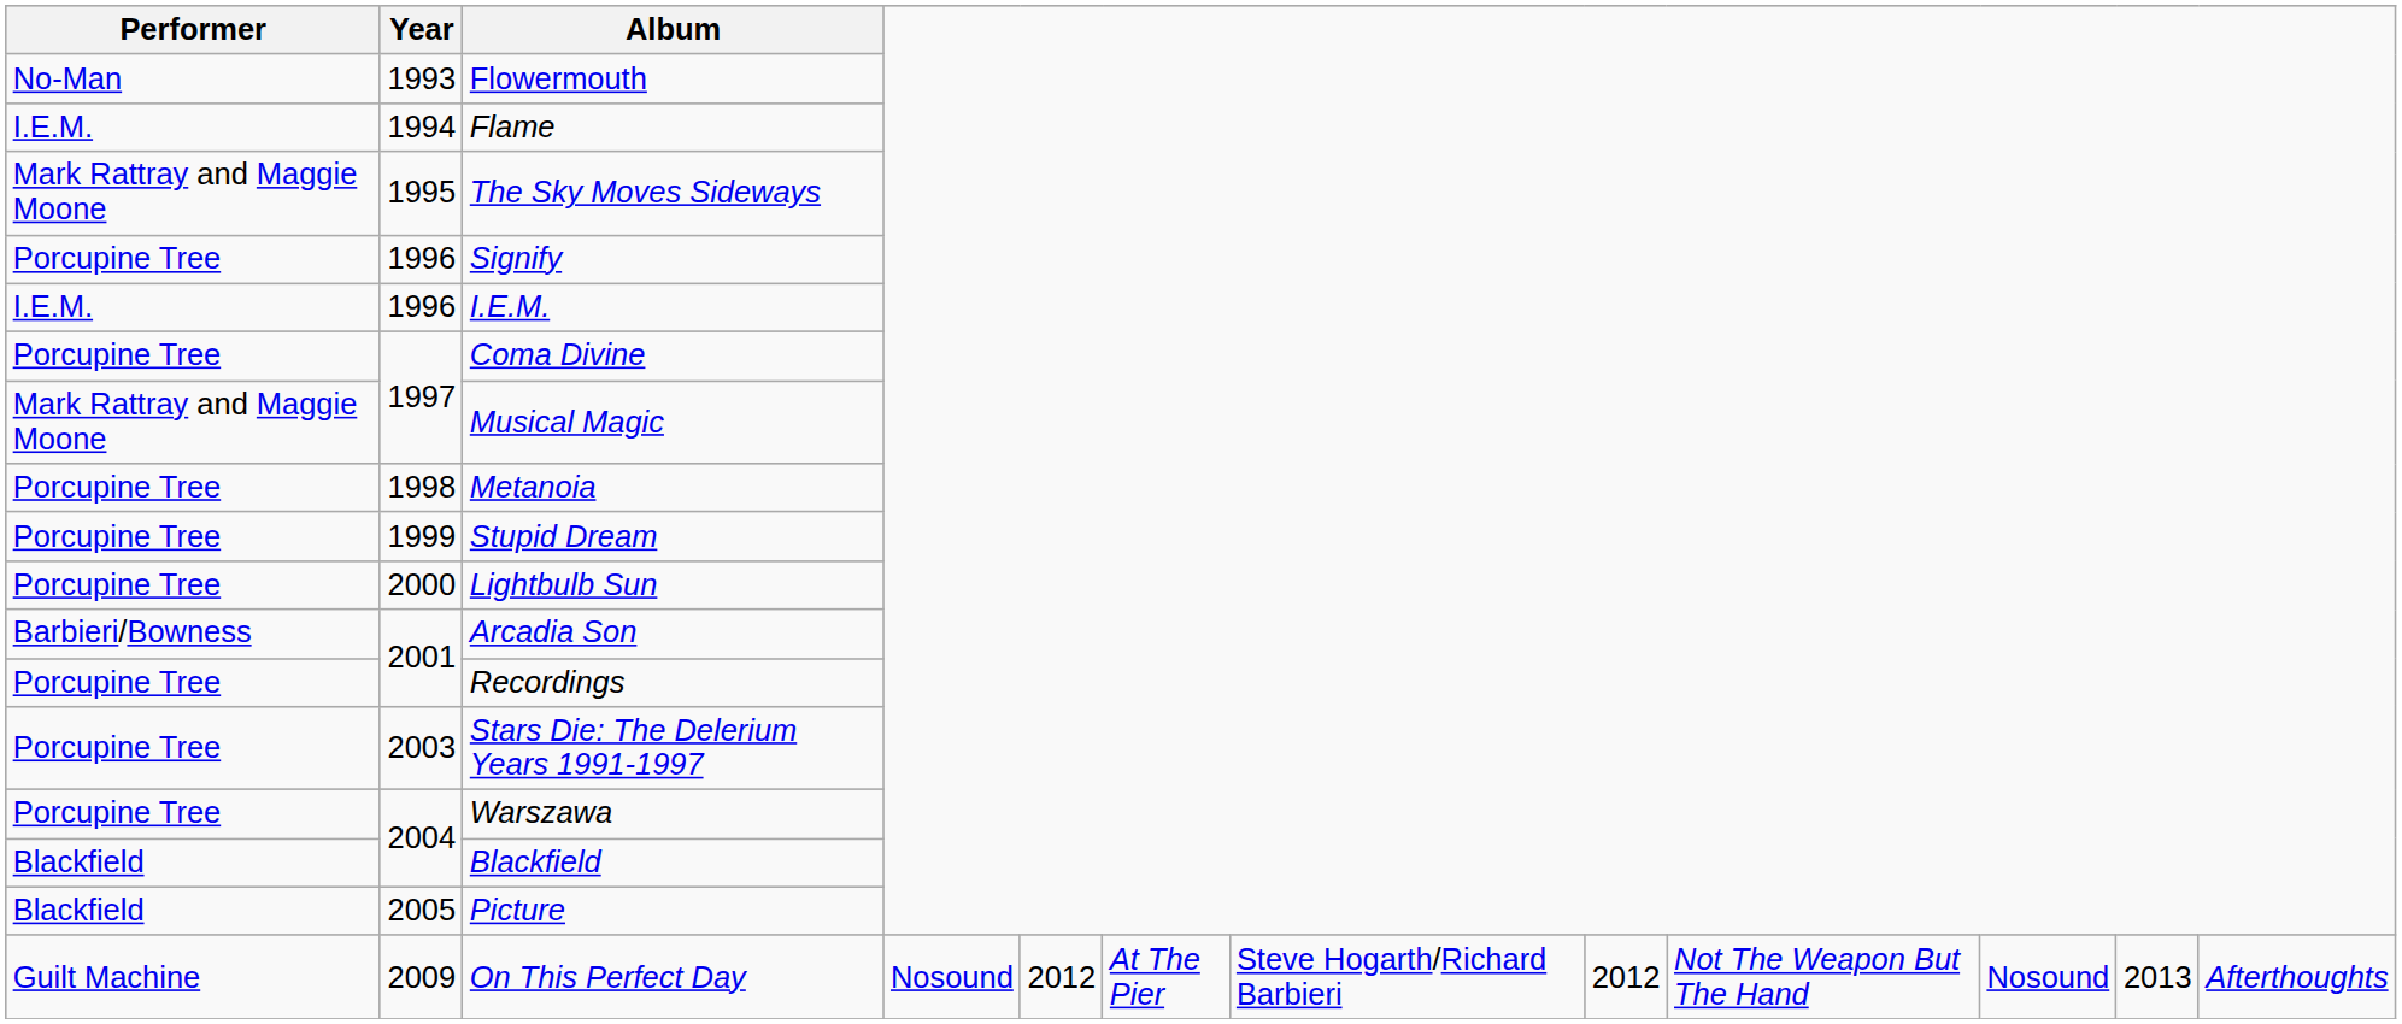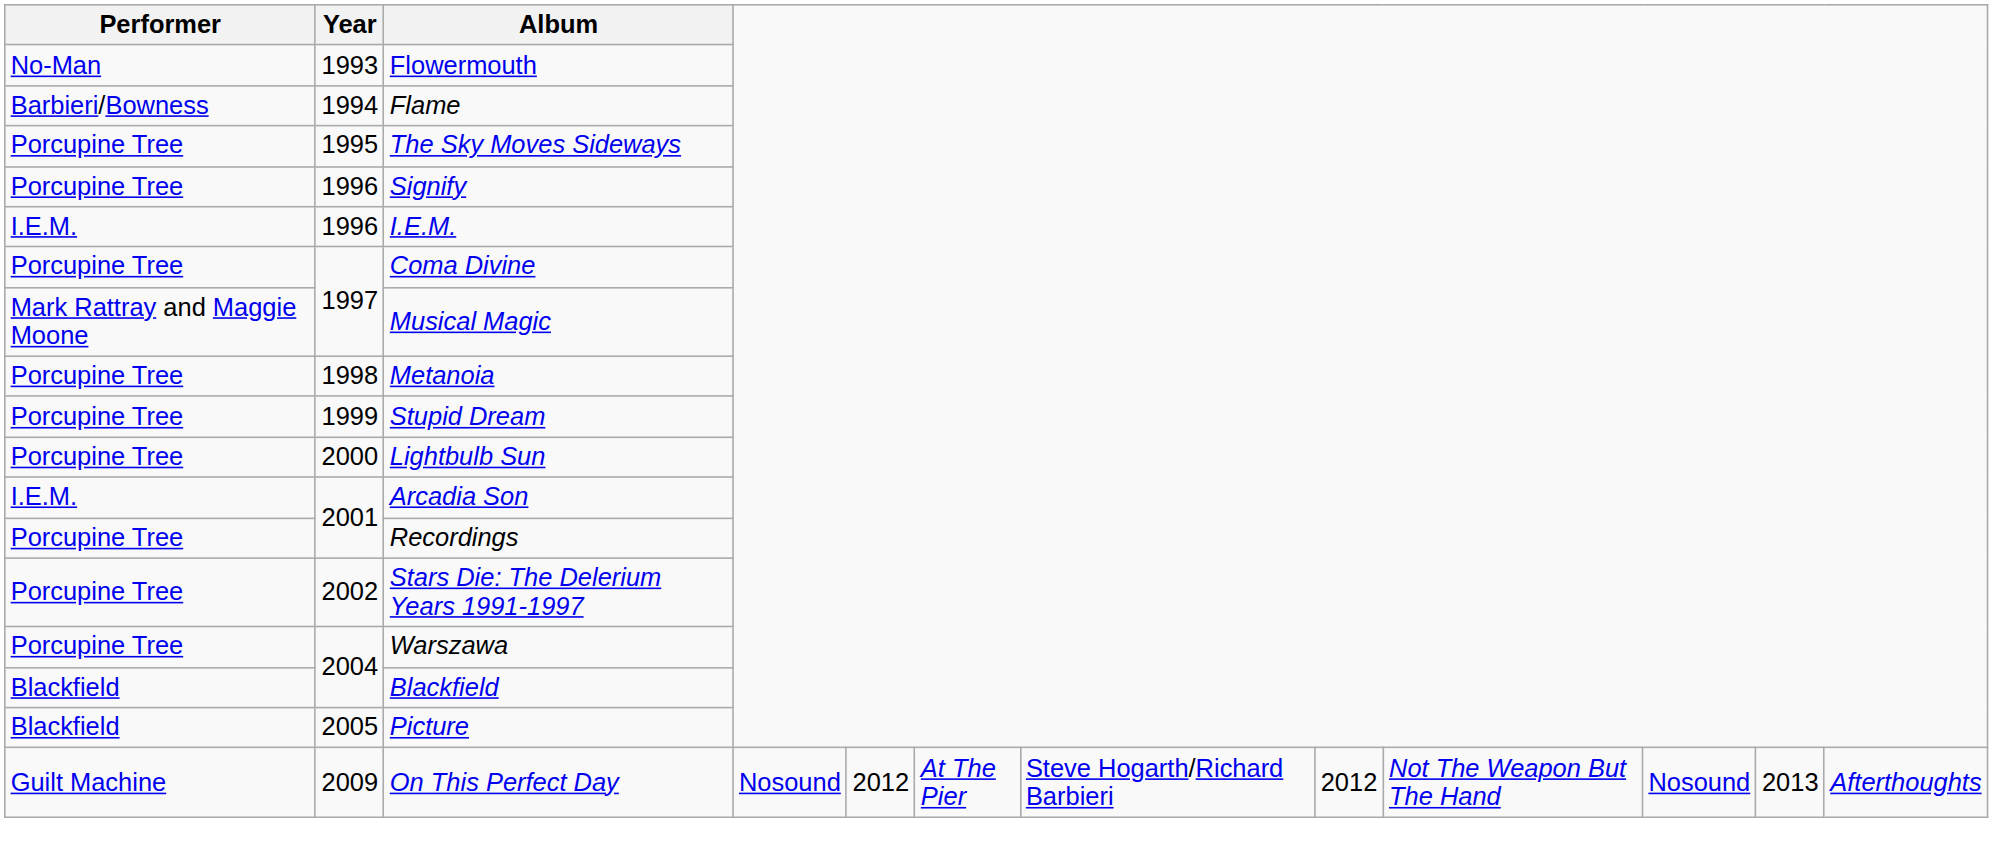 <table class="wikitable sortable">
 <tr>
 <th>Performer</th>
 <th>Year</th>
 <th>Album</th>
 </tr>
 <tr>
 <td><a href='#'>No-Man</a></td>
 <td>1993</td>
 <td><a href='#'>Flowermouth</a></td>
 </tr>
 <tr>
-<td><a href='#'>I.E.M.</a></td>
+<td><a href='#'>Barbieri</a>/<a href='#'>Bowness</a></td>
 <td>1994</td>
 <td><em>Flame</em></td>
 </tr>
 <tr>
-<td><a href='#'>Mark Rattray</a> and <a href='#'>Maggie Moone</a></td>
+<td><a href='#'>Porcupine Tree</a></td>
 <td>1995</td>
 <td><em><a href='#'>The Sky Moves Sideways</a></em></td>
 </tr>
 <tr>
 <td><a href='#'>Porcupine Tree</a></td>
 <td>1996</td>
 <td><em><a href='#'>Signify</a></em></td>
 </tr>
 <tr>
 <td><a href='#'>I.E.M.</a></td>
 <td>1996</td>
 <td><em><a href='#'>I.E.M.</a></em></td>
 </tr>
 <tr>
 <td><a href='#'>Porcupine Tree</a></td>
 <td rowspan="2">1997</td>
 <td><em><a href='#'>Coma Divine</a></em></td>
 </tr>
 <tr>
 <td><a href='#'>Mark Rattray</a> and <a href='#'>Maggie Moone</a></td>
 <td><em><a href='#'>Musical Magic</a></em></td>
 </tr>
 <tr>
 <td><a href='#'>Porcupine Tree</a></td>
 <td>1998</td>
 <td><em><a href='#'>Metanoia</a></em></td>
 </tr>
 <tr>
 <td><a href='#'>Porcupine Tree</a></td>
 <td>1999</td>
 <td><em><a href='#'>Stupid Dream</a></em></td>
 </tr>
 <tr>
 <td><a href='#'>Porcupine Tree</a></td>
 <td>2000</td>
 <td><em><a href='#'>Lightbulb Sun</a></em></td>
 </tr>
 <tr>
-<td><a href='#'>Barbieri</a>/<a href='#'>Bowness</a></td>
+<td><a href='#'>I.E.M.</a></td>
 <td rowspan="2">2001</td>
 <td><em><a href='#'>Arcadia Son</a></em></td>
 </tr>
 <tr>
 <td><a href='#'>Porcupine Tree</a></td>
 <td><em>Recordings</em></td>
 </tr>
 <tr>
 <td><a href='#'>Porcupine Tree</a></td>
-<td>2003</td>
+<td>2002</td>
 <td><em><a href='#'>Stars Die: The Delerium Years 1991-1997</a></em></td>
 </tr>
 <tr>
 <td><a href='#'>Porcupine Tree</a></td>
 <td rowspan="2">2004</td>
 <td><em>Warszawa</em></td>
 </tr>
 <tr>
 <td><a href='#'>Blackfield</a></td>
 <td><em><a href='#'>Blackfield</a></em></td>
 </tr>
 <tr>
 <td><a href='#'>Blackfield</a></td>
 <td>2005</td>
 <td><em><a href='#'>Picture</a></em></td>
 </tr>
 <tr>
 <td><a href='#'>Guilt Machine</a></td>
 <td>2009</td>
 <td><em><a href='#'>On This Perfect Day</a></em></td>
 <td><a href='#'>Nosound</a></td>
 <td>2012</td>
 <td><em><a href='#'>At The Pier</a></em></td>
 <td><a href='#'>Steve Hogarth</a>/<a href='#'>Richard Barbieri</a></td>
 <td>2012</td>
 <td><em><a href='#'>Not The Weapon But The Hand</a></em></td>
 <td><a href='#'>Nosound</a></td>
 <td>2013</td>
 <td><em><a href='#'>Afterthoughts</a></em></td>
 </tr>
 </table>
